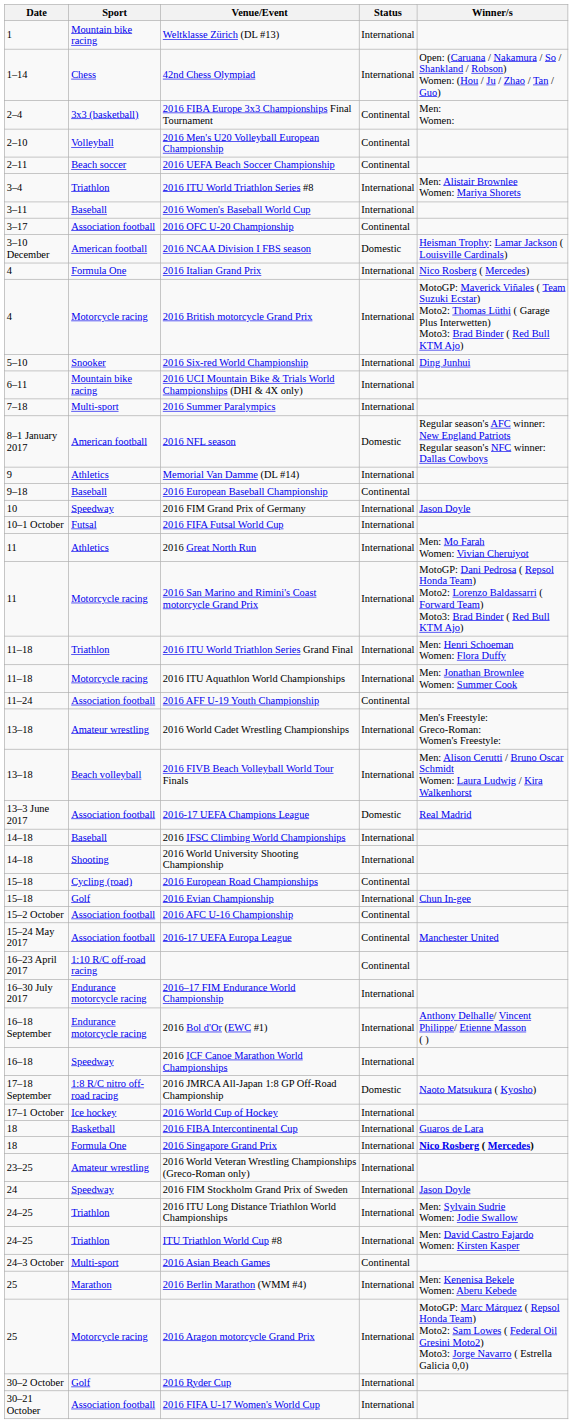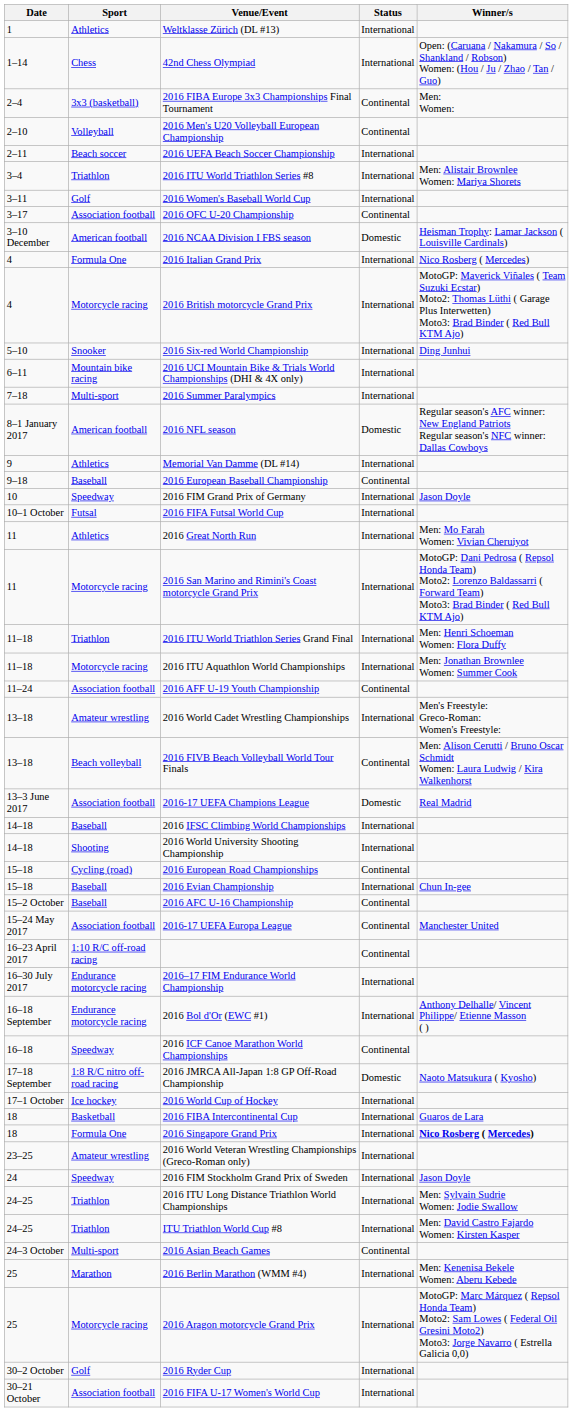 <table class="wikitable sortable">
 <tr>
 <th>Date</th>
 <th>Sport</th>
 <th>Venue/Event</th>
 <th>Status</th>
 <th>Winner/s</th>
 </tr>
 <tr>
 <td>1</td>
-<td><a href='#'>Mountain bike racing</a></td>
+<td><a href='#'>Athletics</a></td>
 <td> <a href='#'>Weltklasse Zürich</a> (DL #13)</td>
 <td>International</td>
 <td></td>
 </tr>
 <tr>
 <td>1–14</td>
 <td><a href='#'>Chess</a></td>
 <td> <a href='#'>42nd Chess Olympiad</a></td>
 <td>International</td>
 <td>Open:  (<a href='#'>Caruana</a> / <a href='#'>Nakamura</a> / <a href='#'>So</a> / <a href='#'>Shankland</a> / <a href='#'>Robson</a>)<br>Women:  (<a href='#'>Hou</a> / <a href='#'>Ju</a> / <a href='#'>Zhao</a> / <a href='#'>Tan</a> / <a href='#'>Guo</a>)</td>
 </tr>
 <tr>
 <td>2–4</td>
 <td><a href='#'>3x3 (basketball)</a></td>
 <td> <a href='#'>2016 FIBA Europe 3x3 Championships</a> Final Tournament</td>
 <td>Continental</td>
 <td>Men: <br>Women: </td>
 </tr>
 <tr>
 <td>2–10</td>
 <td><a href='#'>Volleyball</a></td>
 <td> <a href='#'>2016 Men's U20 Volleyball European Championship</a></td>
 <td>Continental</td>
 <td></td>
 </tr>
 <tr>
 <td>2–11</td>
 <td><a href='#'>Beach soccer</a></td>
 <td> <a href='#'>2016 UEFA Beach Soccer Championship</a></td>
-<td>Continental</td>
+<td>International</td>
 <td></td>
 </tr>
 <tr>
 <td>3–4</td>
 <td><a href='#'>Triathlon</a></td>
 <td> <a href='#'>2016 ITU World Triathlon Series</a> #8</td>
 <td>International</td>
 <td>Men:  <a href='#'>Alistair Brownlee</a><br>Women:  <a href='#'>Mariya Shorets</a></td>
 </tr>
 <tr>
 <td>3–11</td>
-<td><a href='#'>Baseball</a></td>
+<td><a href='#'>Golf</a></td>
 <td> <a href='#'>2016 Women's Baseball World Cup</a></td>
 <td>International</td>
 <td></td>
 </tr>
 <tr>
 <td>3–17</td>
 <td><a href='#'>Association football</a></td>
 <td> <a href='#'>2016 OFC U-20 Championship</a></td>
 <td>Continental</td>
 <td></td>
 </tr>
 <tr>
 <td>3–10 December</td>
 <td><a href='#'>American football</a></td>
 <td> <a href='#'>2016 NCAA Division I FBS season</a></td>
 <td>Domestic</td>
 <td><a href='#'>Heisman Trophy</a>:  <a href='#'>Lamar Jackson</a> ( <a href='#'>Louisville Cardinals</a>)</td>
 </tr>
 <tr>
 <td>4</td>
 <td><a href='#'>Formula One</a></td>
 <td> <a href='#'>2016 Italian Grand Prix</a></td>
 <td>International</td>
 <td> <a href='#'>Nico Rosberg</a> ( <a href='#'>Mercedes</a>)</td>
 </tr>
 <tr>
 <td>4</td>
 <td><a href='#'>Motorcycle racing</a></td>
 <td> <a href='#'>2016 British motorcycle Grand Prix</a></td>
 <td>International</td>
 <td>MotoGP:  <a href='#'>Maverick Viñales</a> ( <a href='#'>Team Suzuki Ecstar</a>)<br>Moto2:  <a href='#'>Thomas Lüthi</a> ( Garage Plus Interwetten)<br>Moto3:  <a href='#'>Brad Binder</a> ( <a href='#'>Red Bull KTM Ajo</a>)</td>
 </tr>
 <tr>
 <td>5–10</td>
 <td><a href='#'>Snooker</a></td>
 <td> <a href='#'>2016 Six-red World Championship</a></td>
 <td>International</td>
 <td> <a href='#'>Ding Junhui</a></td>
 </tr>
 <tr>
 <td>6–11</td>
 <td><a href='#'>Mountain bike racing</a></td>
 <td> <a href='#'>2016 UCI Mountain Bike & Trials World Championships</a> (DHI & 4X only)</td>
 <td>International</td>
 <td></td>
 </tr>
 <tr>
 <td>7–18</td>
 <td><a href='#'>Multi-sport</a></td>
 <td> <a href='#'>2016 Summer Paralympics</a></td>
 <td>International</td>
 <td></td>
 </tr>
 <tr>
 <td>8–1 January 2017</td>
 <td><a href='#'>American football</a></td>
 <td> <a href='#'>2016 NFL season</a></td>
 <td>Domestic</td>
 <td>Regular season's <a href='#'>AFC</a> winner:  <a href='#'>New England Patriots</a><br>Regular season's <a href='#'>NFC</a> winner:  <a href='#'>Dallas Cowboys</a></td>
 </tr>
 <tr>
 <td>9</td>
 <td><a href='#'>Athletics</a></td>
 <td> <a href='#'>Memorial Van Damme</a> (DL #14)</td>
 <td>International</td>
 <td></td>
 </tr>
 <tr>
 <td>9–18</td>
 <td><a href='#'>Baseball</a></td>
 <td> <a href='#'>2016 European Baseball Championship</a></td>
 <td>Continental</td>
 <td></td>
 </tr>
 <tr>
 <td>10</td>
 <td><a href='#'>Speedway</a></td>
 <td> 2016 FIM Grand Prix of Germany</td>
 <td>International</td>
 <td> <a href='#'>Jason Doyle</a></td>
 </tr>
 <tr>
 <td>10–1 October</td>
 <td><a href='#'>Futsal</a></td>
 <td> <a href='#'>2016 FIFA Futsal World Cup</a></td>
 <td>International</td>
 <td></td>
 </tr>
 <tr>
 <td>11</td>
 <td><a href='#'>Athletics</a></td>
 <td> 2016 <a href='#'>Great North Run</a></td>
 <td>International</td>
 <td>Men:  <a href='#'>Mo Farah</a><br>Women:  <a href='#'>Vivian Cheruiyot</a></td>
 </tr>
 <tr>
 <td>11</td>
 <td><a href='#'>Motorcycle racing</a></td>
 <td> <a href='#'>2016 San Marino and Rimini's Coast motorcycle Grand Prix</a></td>
 <td>International</td>
 <td>MotoGP:  <a href='#'>Dani Pedrosa</a> ( <a href='#'>Repsol Honda Team</a>)<br>Moto2:  <a href='#'>Lorenzo Baldassarri</a> ( <a href='#'>Forward Team</a>)<br>Moto3:  <a href='#'>Brad Binder</a> ( <a href='#'>Red Bull KTM Ajo</a>)</td>
 </tr>
 <tr>
 <td>11–18</td>
 <td><a href='#'>Triathlon</a></td>
 <td> <a href='#'>2016 ITU World Triathlon Series</a> Grand Final</td>
 <td>International</td>
 <td>Men:  <a href='#'>Henri Schoeman</a><br>Women:  <a href='#'>Flora Duffy</a></td>
 </tr>
 <tr>
 <td>11–18</td>
 <td><a href='#'>Motorcycle racing</a></td>
 <td> 2016 ITU Aquathlon World Championships</td>
 <td>International</td>
 <td>Men:  <a href='#'>Jonathan Brownlee</a><br>Women:  <a href='#'>Summer Cook</a></td>
 </tr>
 <tr>
 <td>11–24</td>
 <td><a href='#'>Association football</a></td>
 <td> <a href='#'>2016 AFF U-19 Youth Championship</a></td>
 <td>Continental</td>
 <td></td>
 </tr>
 <tr>
 <td>13–18</td>
 <td><a href='#'>Amateur wrestling</a></td>
 <td> 2016 World Cadet Wrestling Championships</td>
 <td>International</td>
 <td>Men's Freestyle: <br>Greco-Roman: <br>Women's Freestyle: </td>
 </tr>
 <tr>
 <td>13–18</td>
 <td><a href='#'>Beach volleyball</a></td>
 <td> <a href='#'>2016 FIVB Beach Volleyball World Tour</a> Finals</td>
-<td>International</td>
+<td>Continental</td>
 <td>Men:  <a href='#'>Alison Cerutti</a> / <a href='#'>Bruno Oscar Schmidt</a><br>Women:  <a href='#'>Laura Ludwig</a> / <a href='#'>Kira Walkenhorst</a></td>
 </tr>
 <tr>
 <td>13–3 June 2017</td>
 <td><a href='#'>Association football</a></td>
 <td> <a href='#'>2016-17 UEFA Champions League</a></td>
 <td>Domestic</td>
 <td> <a href='#'>Real Madrid</a></td>
 </tr>
 <tr>
 <td>14–18</td>
 <td><a href='#'>Baseball</a></td>
 <td> 2016 <a href='#'>IFSC Climbing World Championships</a></td>
 <td>International</td>
 <td></td>
 </tr>
 <tr>
 <td>14–18</td>
 <td><a href='#'>Shooting</a></td>
 <td> 2016 World University Shooting Championship</td>
 <td>International</td>
 <td></td>
 </tr>
 <tr>
 <td>15–18</td>
 <td><a href='#'>Cycling (road)</a></td>
 <td> <a href='#'>2016 European Road Championships</a></td>
 <td>Continental</td>
 <td></td>
 </tr>
 <tr>
 <td>15–18</td>
-<td><a href='#'>Golf</a></td>
+<td><a href='#'>Baseball</a></td>
 <td> <a href='#'>2016 Evian Championship</a></td>
 <td>International</td>
 <td> <a href='#'>Chun In-gee</a></td>
 </tr>
 <tr>
 <td>15–2 October</td>
-<td><a href='#'>Association football</a></td>
+<td><a href='#'>Baseball</a></td>
 <td> <a href='#'>2016 AFC U-16 Championship</a></td>
 <td>Continental</td>
 <td></td>
 </tr>
 <tr>
 <td>15–24 May 2017</td>
 <td><a href='#'>Association football</a></td>
 <td> <a href='#'>2016-17 UEFA Europa League</a></td>
 <td>Continental</td>
 <td> <a href='#'>Manchester United</a></td>
 </tr>
 <tr>
 <td>16–23 April 2017</td>
 <td><a href='#'>1:10 R/C off-road racing</a></td>
 <td> </td>
 <td>Continental</td>
 <td></td>
 </tr>
 <tr>
 <td>16–30 July 2017</td>
 <td><a href='#'>Endurance motorcycle racing</a></td>
 <td><a href='#'>2016–17 FIM Endurance World Championship</a></td>
 <td>International</td>
 <td></td>
 </tr>
 <tr>
 <td>16–18 September</td>
 <td><a href='#'>Endurance motorcycle racing</a></td>
 <td>2016 <a href='#'>Bol d'Or</a> (<a href='#'>EWC</a> #1)</td>
 <td>International</td>
 <td> <a href='#'>Anthony Delhalle</a>/ <a href='#'>Vincent Philippe</a>/ <a href='#'>Etienne Masson</a><br>( )</td>
 </tr>
 <tr>
 <td>16–18</td>
 <td><a href='#'>Speedway</a></td>
 <td> 2016 <a href='#'>ICF Canoe Marathon World Championships</a></td>
-<td>International</td>
+<td>Continental</td>
 <td></td>
 </tr>
 <tr>
 <td>17–18 September</td>
 <td><a href='#'>1:8 R/C nitro off-road racing</a></td>
 <td> 2016 JMRCA All-Japan 1:8 GP Off-Road Championship</td>
 <td>Domestic</td>
 <td> <a href='#'>Naoto Matsukura</a> ( <a href='#'>Kyosho</a>)</td>
 </tr>
 <tr>
 <td>17–1 October</td>
 <td><a href='#'>Ice hockey</a></td>
 <td> <a href='#'>2016 World Cup of Hockey</a></td>
 <td>International</td>
 <td></td>
 </tr>
 <tr>
 <td>18</td>
 <td><a href='#'>Basketball</a></td>
 <td> <a href='#'>2016 FIBA Intercontinental Cup</a></td>
 <td>International</td>
 <td> <a href='#'>Guaros de Lara</a></td>
 </tr>
 <tr>
 <td>18</td>
 <td><a href='#'>Formula One</a></td>
 <td> <a href='#'>2016 Singapore Grand Prix</a></td>
 <td>International</td>
 <td><strong> <a href='#'>Nico Rosberg</a> ( <a href='#'>Mercedes</a>)</strong></td>
 </tr>
 <tr>
 <td>23–25</td>
 <td><a href='#'>Amateur wrestling</a></td>
 <td> 2016 World Veteran Wrestling Championships (Greco-Roman only)</td>
 <td>International</td>
 <td></td>
 </tr>
 <tr>
 <td>24</td>
 <td><a href='#'>Speedway</a></td>
 <td> 2016 FIM Stockholm Grand Prix of Sweden</td>
 <td>International</td>
 <td> <a href='#'>Jason Doyle</a></td>
 </tr>
 <tr>
 <td>24–25</td>
 <td><a href='#'>Triathlon</a></td>
 <td> 2016 ITU Long Distance Triathlon World Championships</td>
 <td>International</td>
 <td>Men:  <a href='#'>Sylvain Sudrie</a><br>Women:  <a href='#'>Jodie Swallow</a></td>
 </tr>
 <tr>
 <td>24–25</td>
 <td><a href='#'>Triathlon</a></td>
 <td> <a href='#'>ITU Triathlon World Cup</a> #8</td>
 <td>International</td>
 <td>Men:  <a href='#'>David Castro Fajardo</a><br>Women:  <a href='#'>Kirsten Kasper</a></td>
 </tr>
 <tr>
 <td>24–3 October</td>
 <td><a href='#'>Multi-sport</a></td>
 <td> <a href='#'>2016 Asian Beach Games</a></td>
 <td>Continental</td>
 <td></td>
 </tr>
 <tr>
 <td>25</td>
 <td><a href='#'>Marathon</a></td>
 <td> <a href='#'>2016 Berlin Marathon</a> (WMM #4)</td>
 <td>International</td>
 <td>Men:  <a href='#'>Kenenisa Bekele</a><br>Women:  <a href='#'>Aberu Kebede</a></td>
 </tr>
 <tr>
 <td>25</td>
 <td><a href='#'>Motorcycle racing</a></td>
 <td> <a href='#'>2016 Aragon motorcycle Grand Prix</a></td>
 <td>International</td>
 <td>MotoGP:  <a href='#'>Marc Márquez</a> ( <a href='#'>Repsol Honda Team</a>)<br>Moto2:  <a href='#'>Sam Lowes</a> ( <a href='#'>Federal Oil Gresini Moto2</a>)<br>Moto3:  <a href='#'>Jorge Navarro</a> ( Estrella Galicia 0,0)</td>
 </tr>
 <tr>
 <td>30–2 October</td>
 <td><a href='#'>Golf</a></td>
 <td> <a href='#'>2016 Ryder Cup</a></td>
 <td>International</td>
 <td></td>
 </tr>
 <tr>
 <td>30–21 October</td>
 <td><a href='#'>Association football</a></td>
 <td> <a href='#'>2016 FIFA U-17 Women's World Cup</a></td>
 <td>International</td>
 <td></td>
 </tr>
 </table>
